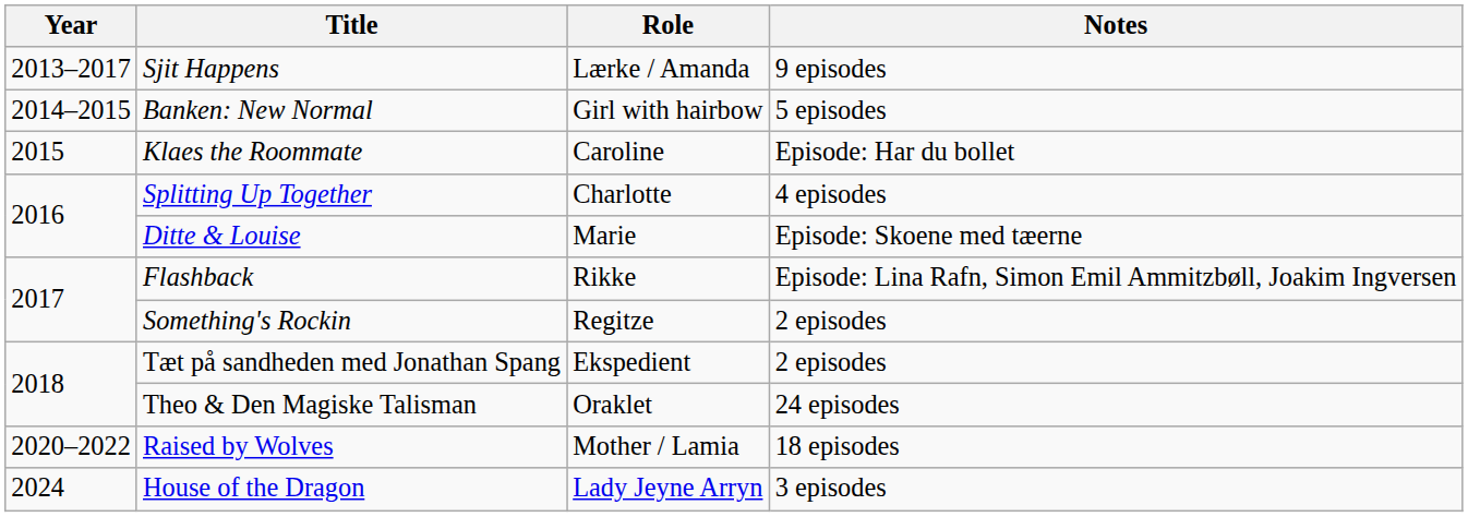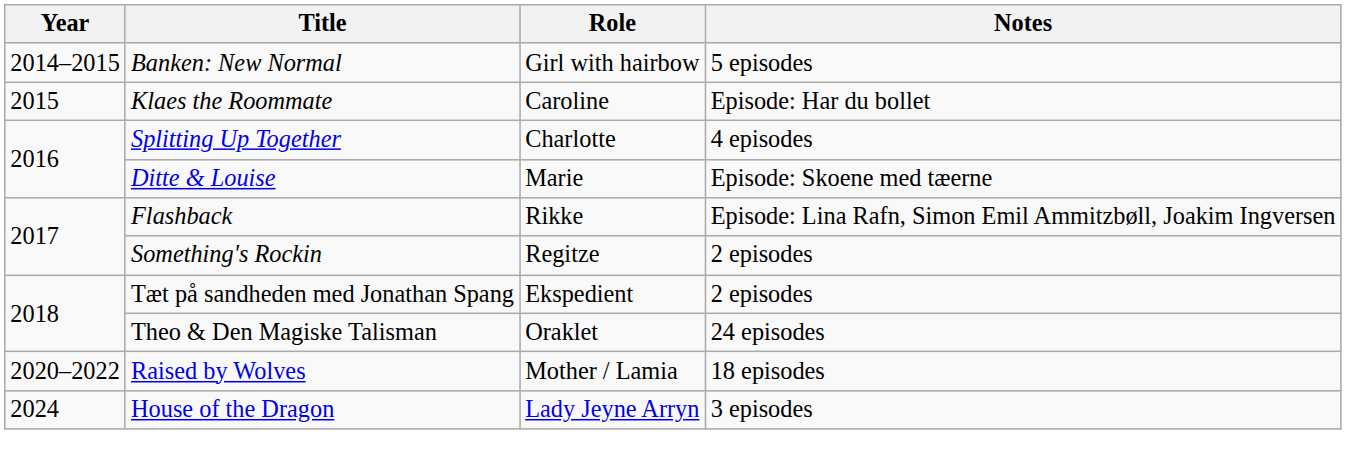 <table class="wikitable">
 <tr>
 <th>Year</th>
 <th>Title</th>
 <th>Role</th>
 <th>Notes</th>
-</tr>
-<tr>
-<td>2013–2017</td>
-<td><em>Sjit Happens</em></td>
-<td>Lærke / Amanda</td>
-<td>9 episodes</td>
 </tr>
 <tr>
 <td>2014–2015</td>
 <td><em>Banken: New Normal</em></td>
 <td>Girl with hairbow</td>
 <td>5 episodes</td>
 </tr>
 <tr>
 <td>2015</td>
 <td><em>Klaes the Roommate</em></td>
 <td>Caroline</td>
 <td>Episode: Har du bollet</td>
 </tr>
 <tr>
 <td rowspan="2">2016</td>
 <td><em><a href='#'>Splitting Up Together</a></em></td>
 <td>Charlotte</td>
 <td>4 episodes</td>
 </tr>
 <tr>
 <td><em><a href='#'>Ditte & Louise</a></em></td>
 <td>Marie</td>
 <td>Episode: Skoene med tæerne</td>
 </tr>
 <tr>
 <td rowspan="2">2017</td>
 <td><em>Flashback</em></td>
 <td>Rikke</td>
 <td>Episode: Lina Rafn, Simon Emil Ammitzbøll, Joakim Ingversen</td>
 </tr>
 <tr>
 <td><em>Something's Rockin<strong></td>
 <td>Regitze</td>
 <td>2 episodes</td>
 </tr>
 <tr>
 <td rowspan="2">2018</td>
 <td></em>Tæt på sandheden med Jonathan Spang<em></td>
 <td>Ekspedient</td>
 <td>2 episodes</td>
 </tr>
 <tr>
 <td></em>Theo & Den Magiske Talisman<em></td>
 <td>Oraklet</td>
 <td>24 episodes</td>
 </tr>
 <tr>
 <td>2020–2022</td>
 <td><a href='#'></em>Raised by Wolves<em></a></td>
 <td>Mother / Lamia</td>
 <td>18 episodes</td>
 </tr>
 <tr>
 <td>2024</td>
 <td></em><a href='#'>House of the Dragon</a><em></td>
 <td><a href='#'>Lady Jeyne Arryn</a></td>
 <td>3 episodes</td>
 </tr>
 </table>
